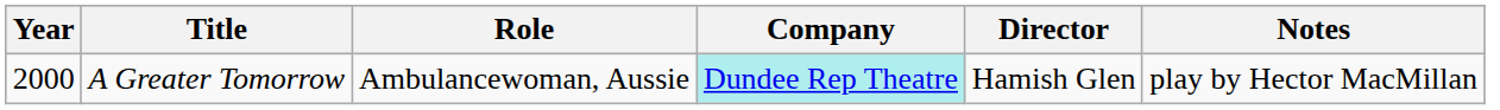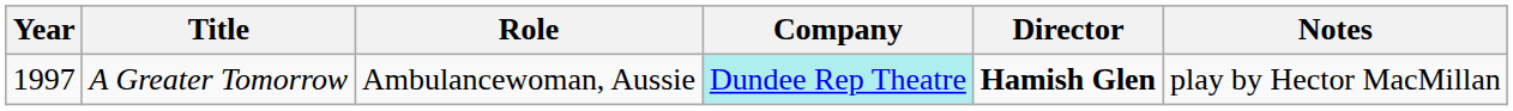 <table class="wikitable">
 <tr>
 <th>Year</th>
 <th>Title</th>
 <th>Role</th>
 <th>Company</th>
 <th>Director</th>
 <th>Notes</th>
 </tr>
 <tr>
-<td>2000</td>
+<td>1997</td>
 <td><em>A Greater Tomorrow</em></td>
 <td>Ambulancewoman, Aussie</td>
 <td style="background: paleturquoise;"><a href='#'>Dundee Rep Theatre</a></td>
-<td>Hamish Glen</td>
+<td><strong>Hamish Glen</strong></td>
 <td>play by Hector MacMillan</td>
 </tr>
 </table>
